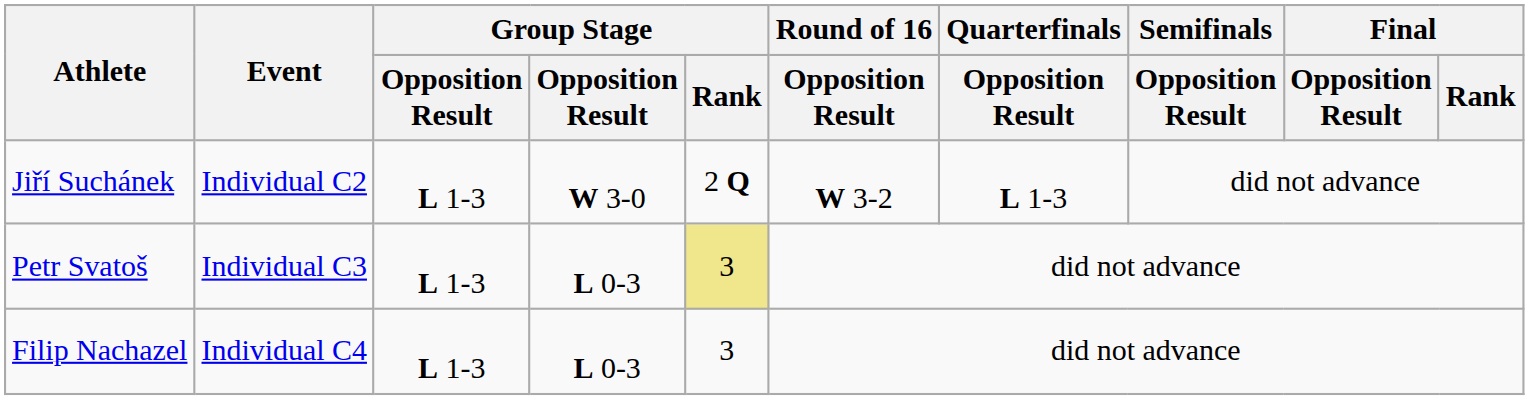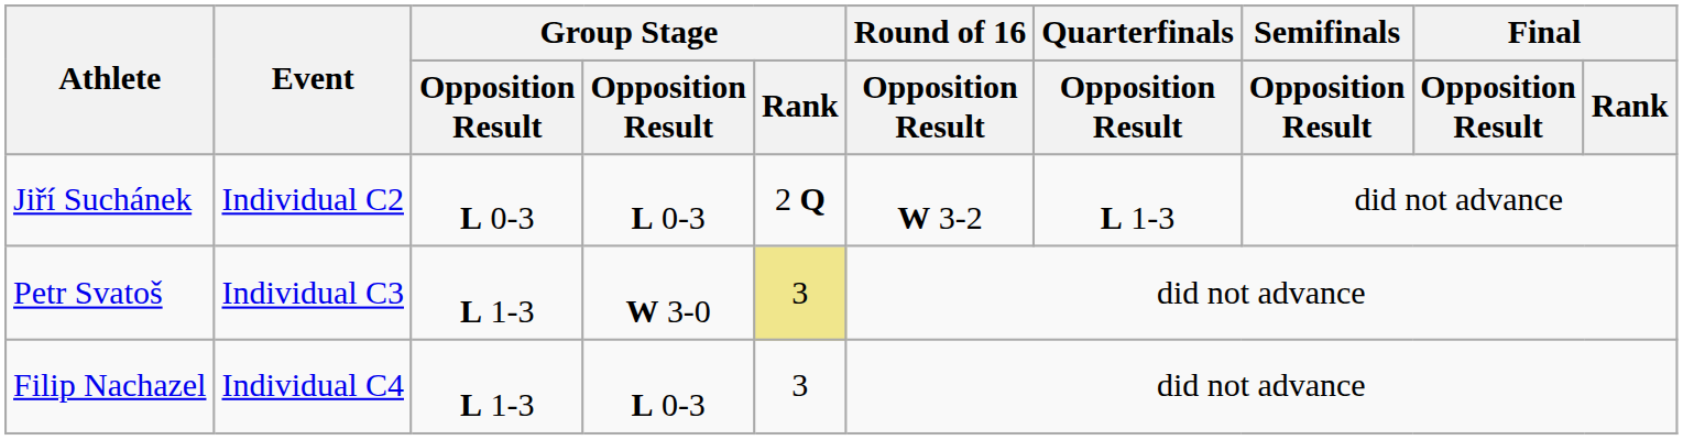 <table class=wikitable style="font-size:90%">
 <tr>
 <th rowspan="2">Athlete</th>
 <th rowspan="2">Event</th>
 <th colspan="3">Group Stage</th>
 <th>Round of 16</th>
 <th>Quarterfinals</th>
 <th>Semifinals</th>
 <th colspan="2">Final</th>
 </tr>
 <tr>
 <th>Opposition<br>Result</th>
 <th>Opposition<br>Result</th>
 <th>Rank</th>
 <th>Opposition<br>Result</th>
 <th>Opposition<br>Result</th>
 <th>Opposition<br>Result</th>
 <th>Opposition<br>Result</th>
 <th>Rank</th>
 </tr>
 <tr align=center>
 <td align=left><a href='#'>Jiří Suchánek</a></td>
 <td align=left><a href='#'>Individual C2</a></td>
-<td><br><strong>L</strong> 1-3</td>
-<td><br><strong>W</strong> 3-0</td>
+<td><br><strong>L</strong> 0-3</td>
+<td><br><strong>L</strong> 0-3</td>
 <td>2 <strong>Q</strong></td>
 <td><br><strong>W</strong> 3-2</td>
 <td><br><strong>L</strong> 1-3</td>
 <td colspan=3>did not advance</td>
 </tr>
 <tr align=center>
 <td align=left><a href='#'>Petr Svatoš</a></td>
 <td align=left><a href='#'>Individual C3</a></td>
 <td><br><strong>L</strong> 1-3</td>
-<td><br><strong>L</strong> 0-3</td>
+<td><br><strong>W</strong> 3-0</td>
 <td style="background: khaki;">3</td>
 <td colspan=5>did not advance</td>
 </tr>
 <tr align=center>
 <td align=left><a href='#'>Filip Nachazel</a></td>
 <td align=left><a href='#'>Individual C4</a></td>
 <td><br><strong>L</strong> 1-3</td>
 <td><br><strong>L</strong> 0-3</td>
 <td>3</td>
 <td colspan=5>did not advance</td>
 </tr>
 </table>
